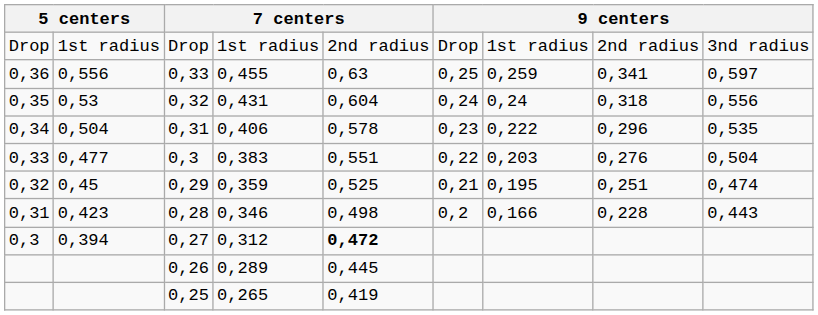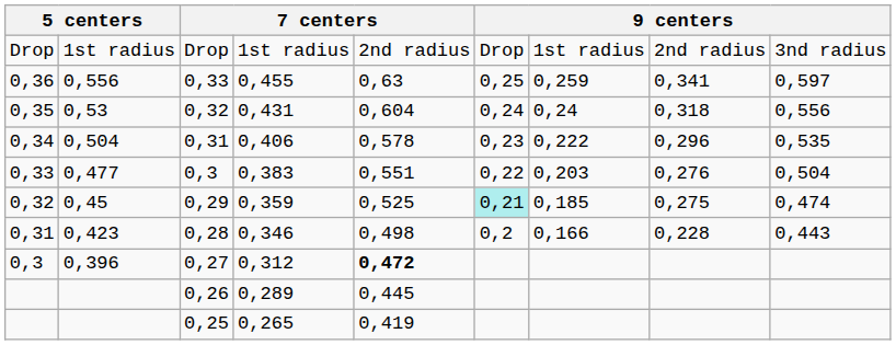 <table class="wikitable">
 <tr>
 <th colspan="2">5 centers</th>
 <th colspan="3">7 centers</th>
 <th colspan="4">9 centers</th>
 </tr>
 <tr>
 <td>Drop</td>
 <td>1st radius</td>
 <td>Drop</td>
 <td>1st radius</td>
 <td>2nd radius</td>
 <td>Drop</td>
 <td>1st radius</td>
 <td>2nd radius</td>
 <td>3nd radius</td>
 </tr>
 <tr>
 <td>0,36</td>
 <td>0,556</td>
 <td>0,33</td>
 <td>0,455</td>
 <td>0,63</td>
 <td>0,25</td>
 <td>0,259</td>
 <td>0,341</td>
 <td>0,597</td>
 </tr>
 <tr>
 <td>0,35</td>
 <td>0,53</td>
 <td>0,32</td>
 <td>0,431</td>
 <td>0,604</td>
 <td>0,24</td>
 <td>0,24</td>
 <td>0,318</td>
 <td>0,556</td>
 </tr>
 <tr>
 <td>0,34</td>
 <td>0,504</td>
 <td>0,31</td>
 <td>0,406</td>
 <td>0,578</td>
 <td>0,23</td>
 <td>0,222</td>
 <td>0,296</td>
 <td>0,535</td>
 </tr>
 <tr>
 <td>0,33</td>
 <td>0,477</td>
 <td>0,3</td>
 <td>0,383</td>
 <td>0,551</td>
 <td>0,22</td>
 <td>0,203</td>
 <td>0,276</td>
 <td>0,504</td>
 </tr>
 <tr>
 <td>0,32</td>
 <td>0,45</td>
 <td>0,29</td>
 <td>0,359</td>
 <td>0,525</td>
-<td>0,21</td>
-<td>0,195</td>
-<td>0,251</td>
+<td style="background: paleturquoise;">0,21</td>
+<td>0,185</td>
+<td>0,275</td>
 <td>0,474</td>
 </tr>
 <tr>
 <td>0,31</td>
 <td>0,423</td>
 <td>0,28</td>
 <td>0,346</td>
 <td>0,498</td>
 <td>0,2</td>
 <td>0,166</td>
 <td>0,228</td>
 <td>0,443</td>
 </tr>
 <tr>
 <td>0,3</td>
-<td>0,394</td>
+<td>0,396</td>
 <td>0,27</td>
 <td>0,312</td>
 <td><strong>0,472</strong></td>
 <td></td>
 <td></td>
 <td></td>
 <td></td>
 </tr>
 <tr>
 <td></td>
 <td></td>
 <td>0,26</td>
 <td>0,289</td>
 <td>0,445</td>
 <td></td>
 <td></td>
 <td></td>
 <td></td>
 </tr>
 <tr>
 <td></td>
 <td></td>
 <td>0,25</td>
 <td>0,265</td>
 <td>0,419</td>
 <td></td>
 <td></td>
 <td></td>
 <td></td>
 </tr>
 </table>
